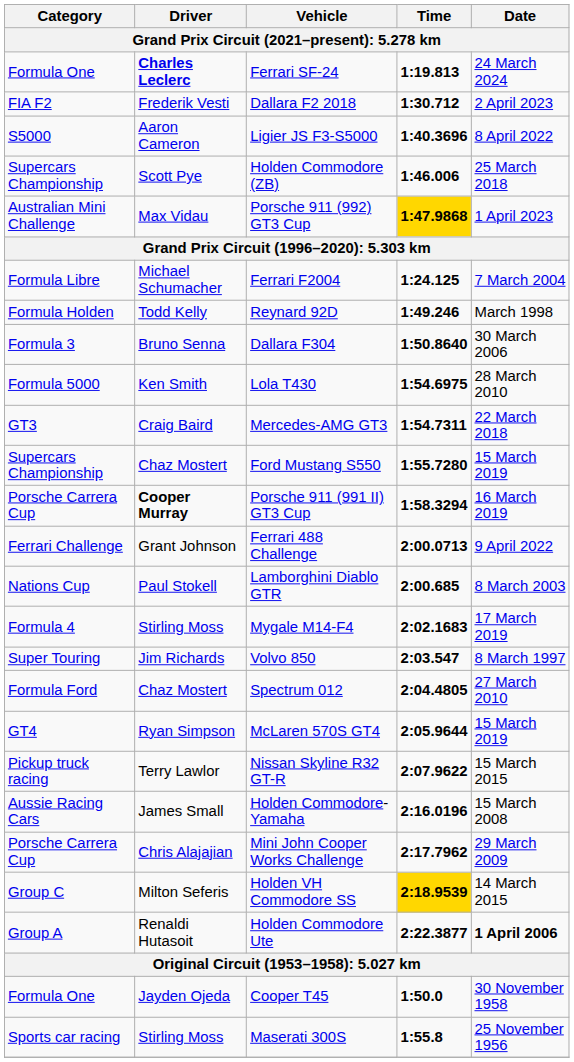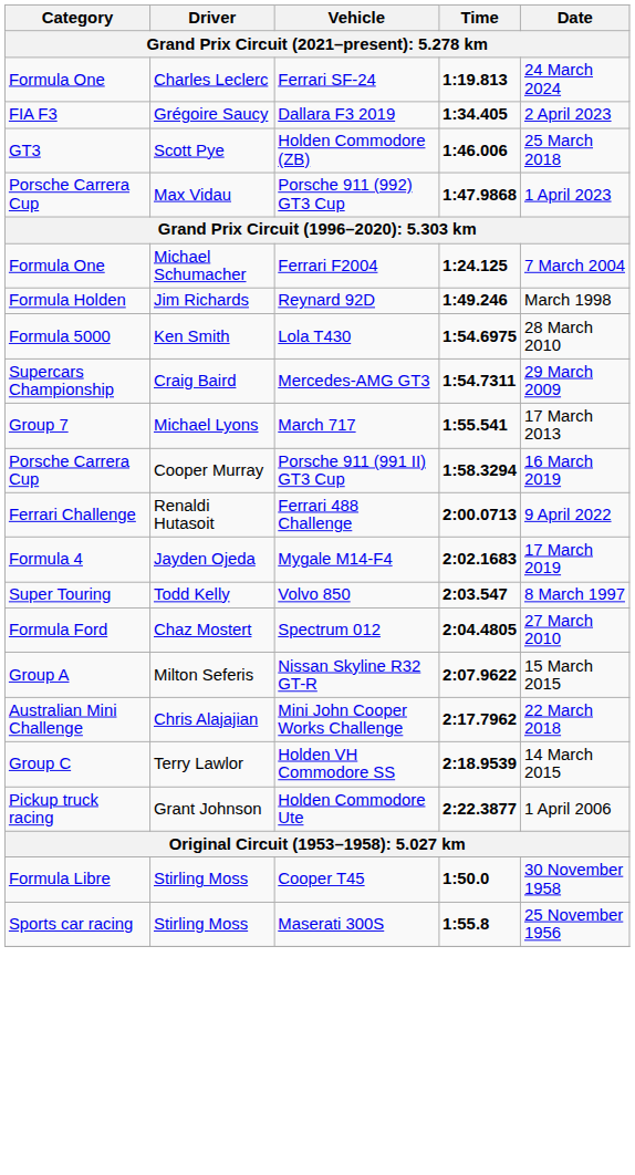 <table class="wikitable">
 <tr>
 <th>Category</th>
 <th>Driver</th>
 <th>Vehicle</th>
 <th>Time</th>
 <th>Date</th>
 </tr>
 <tr>
 <th colspan=5>Grand Prix Circuit (2021–present): 5.278 km</th>
 </tr>
 <tr>
 <td><a href='#'>Formula One</a></td>
-<td><strong> <a href='#'>Charles Leclerc</a></strong></td>
+<td> <a href='#'>Charles Leclerc</a></td>
 <td><a href='#'>Ferrari SF-24</a></td>
 <td><strong>1:19.813</strong></td>
 <td><a href='#'>24 March 2024</a></td>
 </tr>
 <tr>
-<td><a href='#'>FIA F2</a></td>
-<td> <a href='#'>Frederik Vesti</a></td>
-<td><a href='#'>Dallara F2 2018</a></td>
-<td><strong>1:30.712</strong></td>
+<td><a href='#'>FIA F3</a></td>
+<td> <a href='#'>Grégoire Saucy</a></td>
+<td><a href='#'>Dallara F3 2019</a></td>
+<td><strong>1:34.405</strong></td>
 <td><a href='#'>2 April 2023</a></td>
 </tr>
 <tr>
-<td><a href='#'>S5000</a></td>
-<td> <a href='#'>Aaron Cameron</a></td>
-<td><a href='#'>Ligier JS F3-S5000</a></td>
-<td><strong>1:40.3696</strong></td>
-<td><a href='#'>8 April 2022</a></td>
-</tr>
-<tr>
-<td><a href='#'>Supercars Championship</a></td>
+<td><a href='#'>GT3</a></td>
 <td> <a href='#'>Scott Pye</a></td>
 <td><a href='#'>Holden Commodore (ZB)</a></td>
 <td><strong>1:46.006</strong></td>
 <td><a href='#'>25 March 2018</a></td>
 </tr>
 <tr>
-<td><a href='#'>Australian Mini Challenge</a></td>
+<td><a href='#'>Porsche Carrera Cup</a></td>
 <td> <a href='#'>Max Vidau</a></td>
 <td><a href='#'>Porsche 911 (992) GT3 Cup</a></td>
-<td style="background: gold;"><strong>1:47.9868</strong></td>
+<td><strong>1:47.9868</strong></td>
 <td><a href='#'>1 April 2023</a></td>
 </tr>
 <tr>
 <th colspan=5>Grand Prix Circuit (1996–2020): 5.303 km</th>
 </tr>
 <tr>
-<td><a href='#'>Formula Libre</a></td>
+<td><a href='#'>Formula One</a></td>
 <td> <a href='#'>Michael Schumacher</a></td>
 <td><a href='#'>Ferrari F2004</a></td>
 <td><strong>1:24.125</strong></td>
 <td><a href='#'>7 March 2004</a></td>
 </tr>
 <tr>
 <td><a href='#'>Formula Holden</a></td>
-<td> <a href='#'>Todd Kelly</a></td>
+<td> <a href='#'>Jim Richards</a></td>
 <td><a href='#'>Reynard 92D</a></td>
 <td><strong>1:49.246</strong></td>
 <td>March 1998</td>
-</tr>
-<tr>
-<td><a href='#'>Formula 3</a></td>
-<td> <a href='#'>Bruno Senna</a></td>
-<td><a href='#'>Dallara F304</a></td>
-<td><strong>1:50.8640</strong></td>
-<td>30 March 2006</td>
 </tr>
 <tr>
 <td><a href='#'>Formula 5000</a></td>
 <td> <a href='#'>Ken Smith</a></td>
 <td><a href='#'>Lola T430</a></td>
 <td><strong>1:54.6975</strong></td>
 <td>28 March 2010</td>
 </tr>
 <tr>
-<td><a href='#'>GT3</a></td>
+<td><a href='#'>Supercars Championship</a></td>
 <td> <a href='#'>Craig Baird</a></td>
 <td><a href='#'>Mercedes-AMG GT3</a></td>
 <td><strong>1:54.7311</strong></td>
-<td><a href='#'>22 March 2018</a></td>
+<td><a href='#'>29 March 2009</a></td>
 </tr>
 <tr>
-<td><a href='#'>Supercars Championship</a></td>
-<td> <a href='#'>Chaz Mostert</a></td>
-<td><a href='#'>Ford Mustang S550</a></td>
-<td><strong>1:55.7280</strong></td>
-<td><a href='#'>15 March 2019</a></td>
+<td><a href='#'>Group 7</a></td>
+<td> <a href='#'>Michael Lyons</a></td>
+<td><a href='#'>March 717</a></td>
+<td><strong>1:55.541</strong></td>
+<td>17 March 2013</td>
 </tr>
 <tr>
 <td><a href='#'>Porsche Carrera Cup</a></td>
-<td><strong> Cooper Murray</strong></td>
+<td> Cooper Murray</td>
 <td><a href='#'>Porsche 911 (991 II) GT3 Cup</a></td>
 <td><strong>1:58.3294</strong></td>
 <td><a href='#'>16 March 2019</a></td>
 </tr>
 <tr>
 <td><a href='#'>Ferrari Challenge</a></td>
-<td> Grant Johnson</td>
+<td> Renaldi Hutasoit</td>
 <td><a href='#'>Ferrari 488 Challenge</a></td>
 <td><strong>2:00.0713</strong></td>
 <td><a href='#'>9 April 2022</a></td>
 </tr>
 <tr>
-<td><a href='#'>Nations Cup</a></td>
-<td> <a href='#'>Paul Stokell</a></td>
-<td><a href='#'>Lamborghini Diablo GTR</a></td>
-<td><strong>2:00.685</strong></td>
-<td><a href='#'>8 March 2003</a></td>
-</tr>
-<tr>
 <td><a href='#'>Formula 4</a></td>
-<td> <a href='#'>Stirling Moss</a></td>
+<td> <a href='#'>Jayden Ojeda</a></td>
 <td><a href='#'>Mygale M14-F4</a></td>
 <td><strong>2:02.1683</strong></td>
 <td><a href='#'>17 March 2019</a></td>
 </tr>
 <tr>
 <td><a href='#'>Super Touring</a></td>
-<td> <a href='#'>Jim Richards</a></td>
+<td> <a href='#'>Todd Kelly</a></td>
 <td><a href='#'>Volvo 850</a></td>
 <td><strong>2:03.547</strong></td>
 <td><a href='#'>8 March 1997</a></td>
 </tr>
 <tr>
 <td><a href='#'>Formula Ford</a></td>
 <td> <a href='#'>Chaz Mostert</a></td>
 <td><a href='#'>Spectrum 012</a></td>
 <td><strong>2:04.4805</strong></td>
 <td><a href='#'>27 March 2010</a></td>
 </tr>
 <tr>
-<td><a href='#'>GT4</a></td>
-<td> <a href='#'>Ryan Simpson</a></td>
-<td><a href='#'>McLaren 570S GT4</a></td>
-<td><strong>2:05.9644</strong></td>
-<td><a href='#'>15 March 2019</a></td>
-</tr>
-<tr>
-<td><a href='#'>Pickup truck racing</a></td>
-<td> Terry Lawlor</td>
+<td><a href='#'>Group A</a></td>
+<td> Milton Seferis</td>
 <td><a href='#'>Nissan Skyline R32 GT-R</a></td>
 <td><strong>2:07.9622</strong></td>
 <td>15 March 2015</td>
 </tr>
 <tr>
-<td><a href='#'>Aussie Racing Cars</a></td>
-<td> James Small</td>
-<td><a href='#'>Holden Commodore</a>-<a href='#'>Yamaha</a></td>
-<td><strong>2:16.0196</strong></td>
-<td>15 March 2008</td>
-</tr>
-<tr>
-<td><a href='#'>Porsche Carrera Cup</a></td>
+<td><a href='#'>Australian Mini Challenge</a></td>
 <td> <a href='#'>Chris Alajajian</a></td>
 <td><a href='#'>Mini John Cooper Works Challenge</a></td>
 <td><strong>2:17.7962</strong></td>
-<td><a href='#'>29 March 2009</a></td>
+<td><a href='#'>22 March 2018</a></td>
 </tr>
 <tr>
 <td><a href='#'>Group C</a></td>
-<td> Milton Seferis</td>
+<td> Terry Lawlor</td>
 <td><a href='#'>Holden VH Commodore SS</a></td>
-<td style="background: gold;"><strong>2:18.9539</strong></td>
+<td><strong>2:18.9539</strong></td>
 <td>14 March 2015</td>
 </tr>
 <tr>
-<td><a href='#'>Group A</a></td>
-<td> Renaldi Hutasoit</td>
+<td><a href='#'>Pickup truck racing</a></td>
+<td> Grant Johnson</td>
 <td><a href='#'>Holden Commodore Ute</a></td>
 <td><strong>2:22.3877</strong></td>
-<td><strong>1 April 2006</strong></td>
+<td>1 April 2006</td>
 </tr>
 <tr>
 <th colspan=5>Original Circuit (1953–1958): 5.027 km</th>
 </tr>
 <tr>
-<td><a href='#'>Formula One</a></td>
-<td> <a href='#'>Jayden Ojeda</a></td>
+<td><a href='#'>Formula Libre</a></td>
+<td> <a href='#'>Stirling Moss</a></td>
 <td><a href='#'>Cooper T45</a></td>
 <td><strong>1:50.0</strong></td>
 <td><a href='#'>30 November 1958</a></td>
 </tr>
 <tr>
 <td><a href='#'>Sports car racing</a></td>
 <td> <a href='#'>Stirling Moss</a></td>
 <td><a href='#'>Maserati 300S</a></td>
 <td><strong>1:55.8</strong></td>
 <td><a href='#'>25 November 1956</a></td>
 </tr>
 <tr>
 </tr>
 </table>
